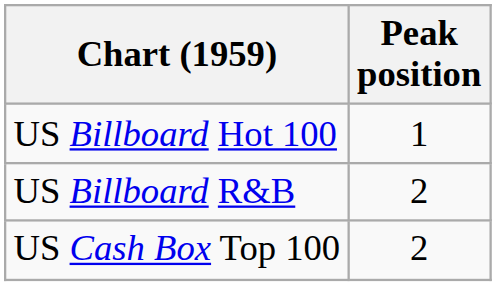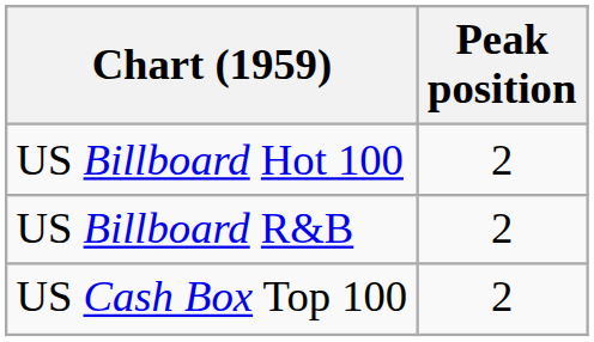 <table class="wikitable">
 <tr>
 <th>Chart (1959)</th>
 <th>Peak<br>position</th>
 </tr>
 <tr>
 <td>US <em><a href='#'>Billboard</a></em> <a href='#'>Hot 100</a></td>
-<td style="text-align:center;">1</td>
+<td style="text-align:center;">2</td>
 </tr>
 <tr>
 <td>US <em><a href='#'>Billboard</a></em> <a href='#'>R&B</a></td>
 <td style="text-align:center;">2</td>
 </tr>
 <tr>
 <td>US <a href='#'><em>Cash Box</em></a> Top 100</td>
 <td align="center">2</td>
 </tr>
 </table>
